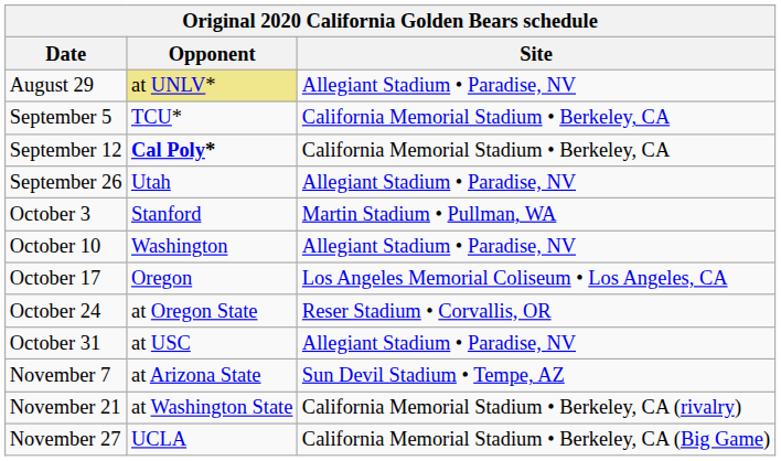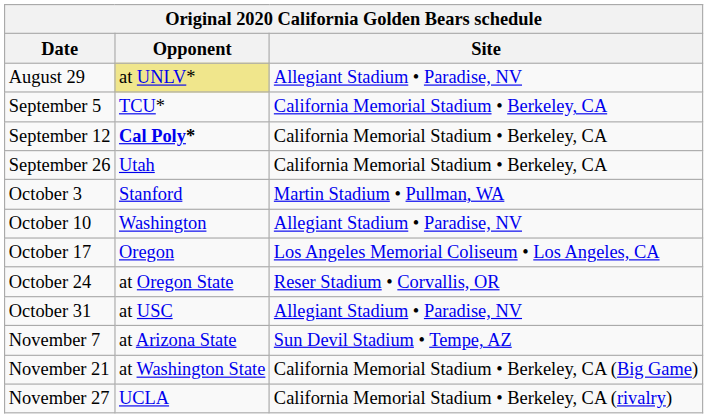 <table class="wikitable collapsible autocollapse">
 <tr>
 <th colspan="4">Original 2020 California Golden Bears schedule</th>
 </tr>
 <tr valign="bottom">
 <th>Date</th>
 <th>Opponent</th>
 <th>Site</th>
 </tr>
 <tr>
 <td>August 29</td>
 <td style="background: khaki;">at <a href='#'>UNLV</a>*</td>
 <td><a href='#'>Allegiant Stadium</a> • <a href='#'>Paradise, NV</a></td>
 </tr>
 <tr>
 <td>September 5</td>
 <td><a href='#'>TCU</a>*</td>
 <td><a href='#'>California Memorial Stadium</a> • <a href='#'>Berkeley, CA</a></td>
 </tr>
 <tr>
 <td>September 12</td>
 <td><strong><a href='#'>Cal Poly</a>*</strong></td>
 <td>California Memorial Stadium • Berkeley, CA</td>
 </tr>
 <tr>
 <td>September 26</td>
 <td><a href='#'>Utah</a></td>
-<td><a href='#'>Allegiant Stadium</a> • <a href='#'>Paradise, NV</a></td>
+<td>California Memorial Stadium • Berkeley, CA</td>
 </tr>
 <tr>
 <td>October 3</td>
 <td><a href='#'>Stanford</a></td>
 <td><a href='#'>Martin Stadium</a> • <a href='#'>Pullman, WA</a></td>
 </tr>
 <tr>
 <td>October 10</td>
 <td><a href='#'>Washington</a></td>
 <td><a href='#'>Allegiant Stadium</a> • <a href='#'>Paradise, NV</a></td>
 </tr>
 <tr>
 <td>October 17</td>
 <td><a href='#'>Oregon</a></td>
 <td><a href='#'>Los Angeles Memorial Coliseum</a> • <a href='#'>Los Angeles, CA</a></td>
 </tr>
 <tr>
 <td>October 24</td>
 <td>at <a href='#'>Oregon State</a></td>
 <td><a href='#'>Reser Stadium</a> • <a href='#'>Corvallis, OR</a></td>
 </tr>
 <tr>
 <td>October 31</td>
 <td>at <a href='#'>USC</a></td>
 <td><a href='#'>Allegiant Stadium</a> • <a href='#'>Paradise, NV</a></td>
 </tr>
 <tr>
 <td>November 7</td>
 <td>at <a href='#'>Arizona State</a></td>
 <td><a href='#'>Sun Devil Stadium</a> • <a href='#'>Tempe, AZ</a></td>
 </tr>
 <tr>
 <td>November 21</td>
 <td>at <a href='#'>Washington State</a></td>
-<td>California Memorial Stadium • Berkeley, CA (<a href='#'>rivalry</a>)</td>
+<td>California Memorial Stadium • Berkeley, CA (<a href='#'>Big Game</a>)</td>
 </tr>
 <tr>
 <td>November 27</td>
 <td><a href='#'>UCLA</a></td>
-<td>California Memorial Stadium • Berkeley, CA (<a href='#'>Big Game</a>)</td>
+<td>California Memorial Stadium • Berkeley, CA (<a href='#'>rivalry</a>)</td>
 </tr>
 </table>
